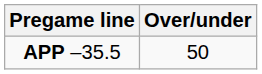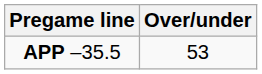 <table class="wikitable">
 <tr align="center">
 <th style=>Pregame line</th>
 <th style=>Over/under</th>
 </tr>
 <tr align="center">
 <td><strong>APP</strong> –35.5</td>
-<td>50</td>
+<td>53</td>
 </tr>
 </table>
